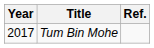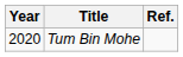 <table class="wikitable sortable">
 <tr>
 <th>Year</th>
 <th>Title</th>
 <th>Ref.</th>
 </tr>
 <tr>
-<td>2017</td>
+<td>2020</td>
 <td><em>Tum Bin Mohe</em></td>
 <td></td>
 </tr>
 </table>
